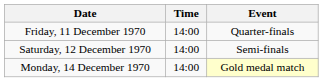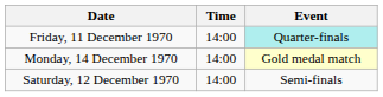 <table class = "wikitable" style="text-align:center;">
 <tr>
 <th width=220>Date</th>
 <th width=50>Time</th>
 <th width=150>Event</th>
 </tr>
 <tr>
 <td>Friday, 11 December 1970</td>
 <td>14:00</td>
-<td>Quarter-finals</td>
+<td style="background: paleturquoise;">Quarter-finals</td>
+</tr>
+<tr>
+<td>Monday, 14 December 1970</td>
+<td>14:00</td>
+<td bgcolor=ffffcc>Gold medal match</td>
 </tr>
 <tr>
 <td>Saturday, 12 December 1970</td>
 <td>14:00</td>
 <td>Semi-finals</td>
 </tr>
-<tr>
-<td>Monday, 14 December 1970</td>
-<td>14:00</td>
-<td bgcolor=ffffcc>Gold medal match</td>
-</tr>
 </table>
